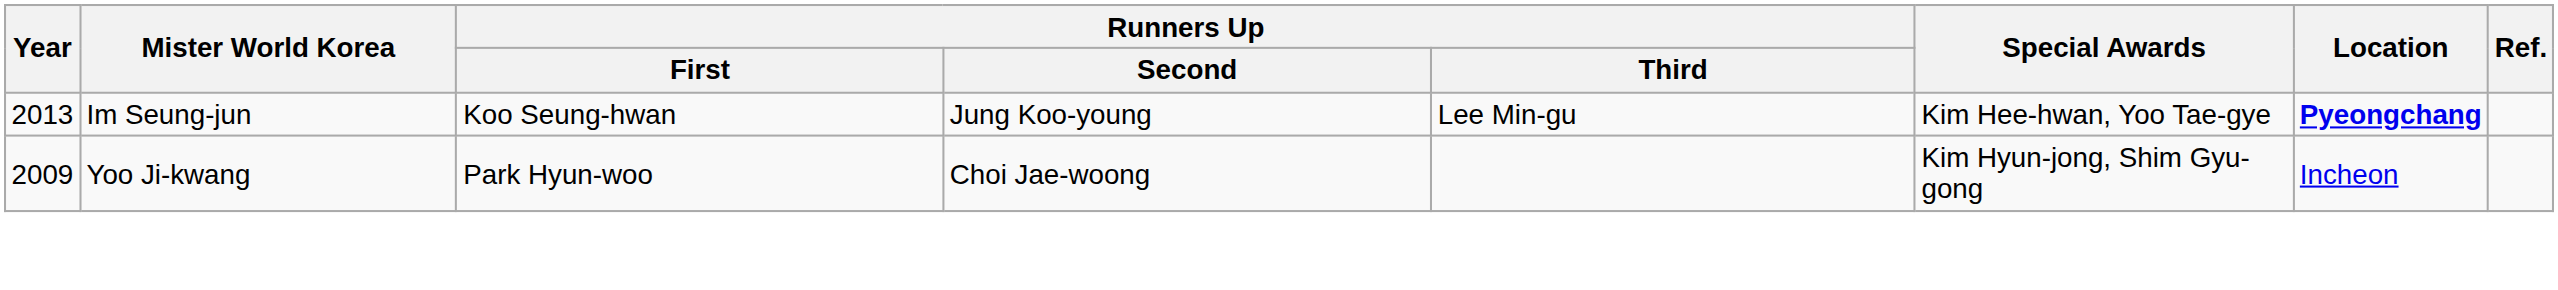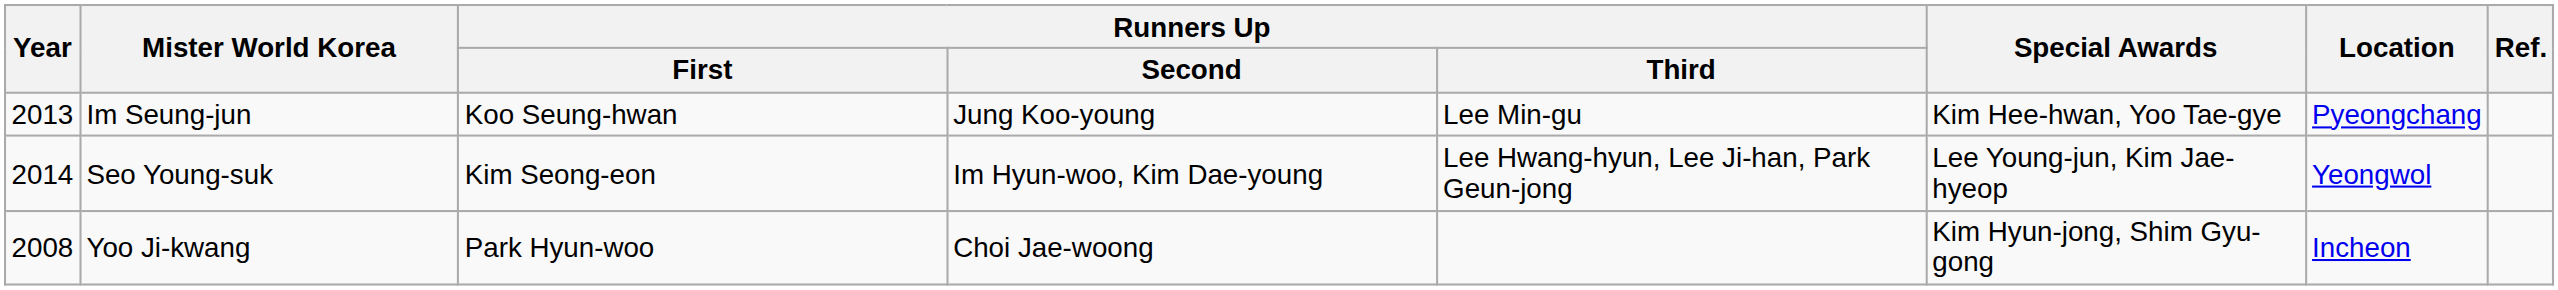 <table class="wikitable" style="font-size: 85%;">
 <tr>
 <th rowspan="2" width="1%">Year</th>
 <th rowspan="2"  width="200">Mister World Korea</th>
 <th colspan="3"  width="800">Runners Up</th>
 <th rowspan="2" width="200">Special Awards</th>
 <th rowspan="2" width="1%">Location</th>
 <th rowspan="2" width="1%">Ref.</th>
 </tr>
 <tr style="text-align:center;">
 <th width="200">First</th>
 <th width="200">Second</th>
 <th width="200">Third</th>
 </tr>
 <tr>
 <td>2013</td>
 <td>Im Seung-jun</td>
 <td>Koo Seung-hwan</td>
 <td>Jung Koo-young</td>
 <td>Lee Min-gu</td>
 <td>Kim Hee-hwan, Yoo Tae-gye</td>
-<td><strong><a href='#'>Pyeongchang</a></strong></td>
+<td><a href='#'>Pyeongchang</a></td>
 <td></td>
 </tr>
 <tr>
-<td>2009</td>
+<td>2014</td>
+<td>Seo Young-suk</td>
+<td>Kim Seong-eon</td>
+<td>Im Hyun-woo, Kim Dae-young</td>
+<td>Lee Hwang-hyun, Lee Ji-han, Park Geun-jong</td>
+<td>Lee Young-jun, Kim Jae-hyeop</td>
+<td><a href='#'>Yeongwol</a></td>
+<td></td>
+</tr>
+<tr>
+<td>2008</td>
 <td>Yoo Ji-kwang</td>
 <td>Park Hyun-woo</td>
 <td>Choi Jae-woong</td>
 <td></td>
 <td>Kim Hyun-jong, Shim Gyu-gong</td>
 <td><a href='#'>Incheon</a></td>
 <td></td>
 </tr>
 </table>
